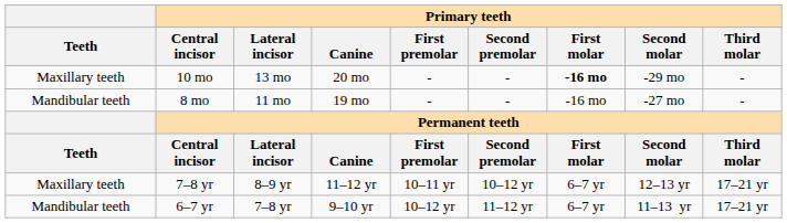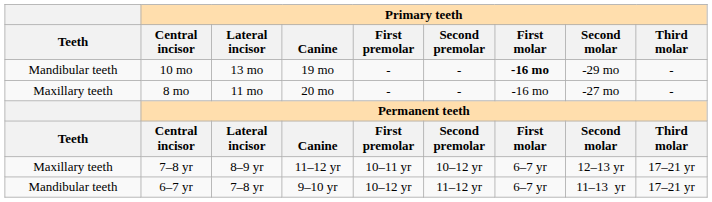 <table class="wikitable" style="margin:1em auto; border-collapse:collapse;padding:3px;text-align:center" border="BORDER">
 <tr>
 <th></th>
 <th colspan=8 style="background:#ffdead;padding:3px">Primary teeth</th>
 </tr>
 <tr>
 <th style="width:10em">Teeth</th>
 <th style="width:5em;">Central<br>incisor</th>
 <th style="width:5em;">Lateral<br>incisor</th>
 <th style="width:5em;"><br>Canine</th>
 <th style="width:5em;">First<br>premolar</th>
 <th style="width:5em;">Second<br>premolar</th>
 <th style="width:5em;">First<br>molar</th>
 <th style="width:5em;">Second<br>molar</th>
 <th style="width:5em;">Third<br>molar</th>
 </tr>
 <tr>
-<td style="padding:3px">Maxillary teeth</td>
+<td style="padding:3px">Mandibular teeth</td>
 <td>10 mo</td>
 <td>13 mo</td>
-<td>20 mo</td>
+<td>19 mo</td>
 <td>-</td>
 <td>-</td>
 <td><strong>-16 mo</strong></td>
 <td>-29 mo</td>
 <td>-</td>
 </tr>
 <tr>
-<td style="padding:3px">Mandibular teeth</td>
+<td style="padding:3px">Maxillary teeth</td>
 <td>8 mo</td>
 <td>11 mo</td>
-<td>19 mo</td>
+<td>20 mo</td>
 <td>-</td>
 <td>-</td>
 <td>-16 mo</td>
 <td>-27 mo</td>
 <td>-</td>
 </tr>
 <tr>
 <th></th>
 <th colspan=8 style="background:#ffdead;padding:3px">Permanent teeth</th>
 </tr>
 <tr>
 <th>Teeth</th>
 <th>Central<br>incisor</th>
 <th>Lateral<br>incisor</th>
 <th><br>Canine</th>
 <th>First<br>premolar</th>
 <th>Second<br>premolar</th>
 <th>First<br>molar</th>
 <th>Second<br>molar</th>
 <th>Third<br>molar</th>
 </tr>
 <tr>
 <td style="padding:3px">Maxillary teeth</td>
 <td>7–8 yr</td>
 <td>8–9 yr</td>
 <td>11–12 yr</td>
 <td>10–11 yr</td>
 <td>10–12 yr</td>
 <td>6–7 yr</td>
 <td>12–13 yr</td>
 <td>17–21 yr</td>
 </tr>
 <tr>
 <td style="padding:3px">Mandibular teeth</td>
 <td>6–7 yr</td>
 <td>7–8 yr</td>
 <td>9–10 yr</td>
 <td>10–12 yr</td>
 <td>11–12 yr</td>
 <td>6–7 yr</td>
 <td>11–13  yr</td>
 <td>17–21 yr</td>
 </tr>
 </table>
